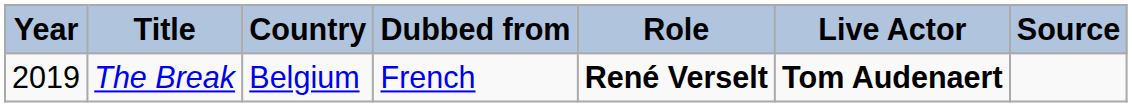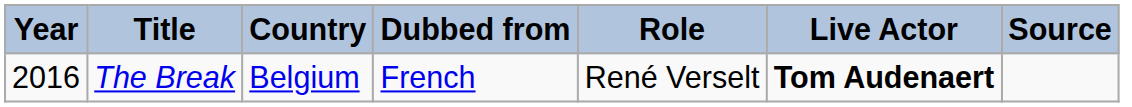 <table class="wikitable sortable plainrowheaders" style="width=95%;  font-size: 95%;">
 <tr>
 <th style="background:#b0c4de;">Year </th>
 <th style="background:#b0c4de;">Title</th>
 <th style="background:#b0c4de;">Country</th>
 <th style="background:#b0c4de;">Dubbed from</th>
 <th style="background:#b0c4de;">Role </th>
 <th style="background:#b0c4de;" class="unsortable">Live Actor</th>
 <th style="background:#b0c4de;" class="unsortable">Source</th>
 </tr>
 <tr>
-<td>2019</td>
+<td>2016</td>
 <td><em><a href='#'>The Break</a></em></td>
 <td><a href='#'>Belgium</a></td>
 <td><a href='#'>French</a></td>
-<td><strong>René Verselt</strong></td>
+<td>René Verselt</td>
 <td><strong>Tom Audenaert</strong></td>
 <td></td>
 </tr>
 </table>
